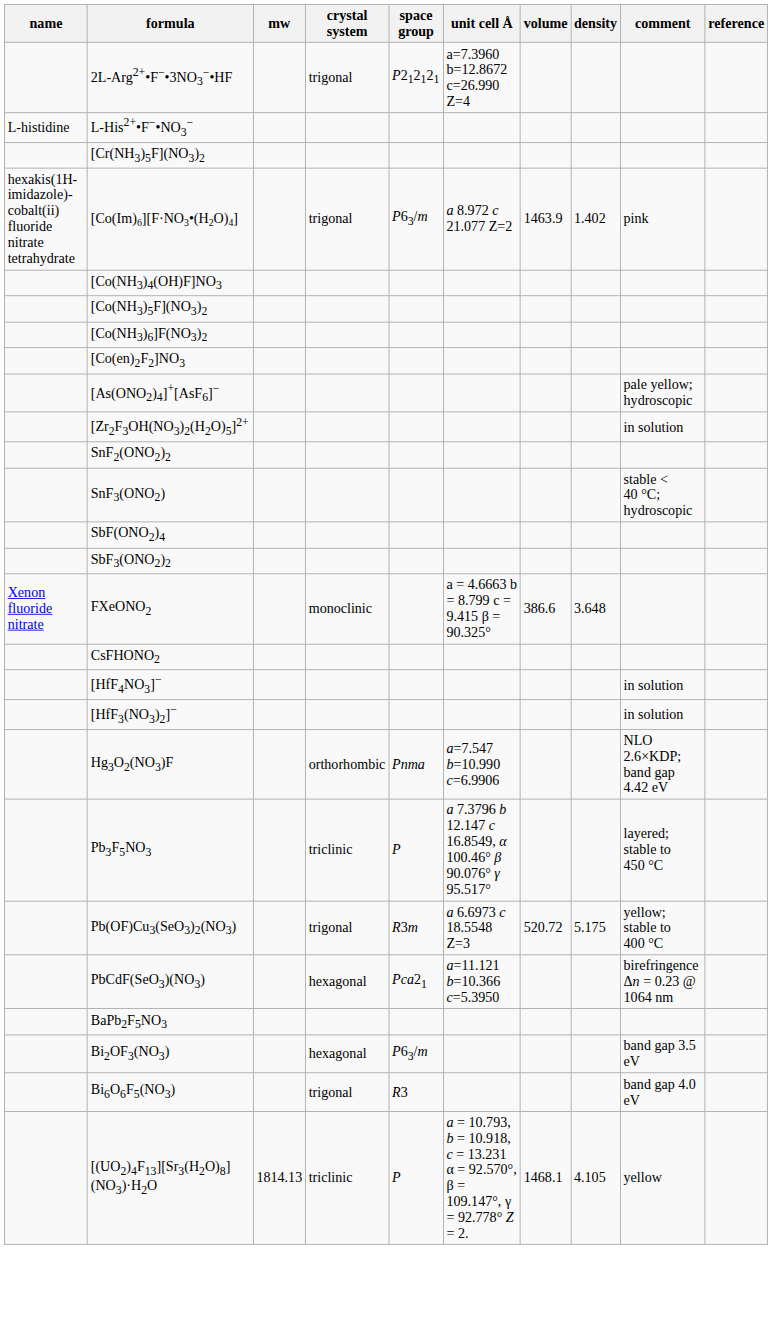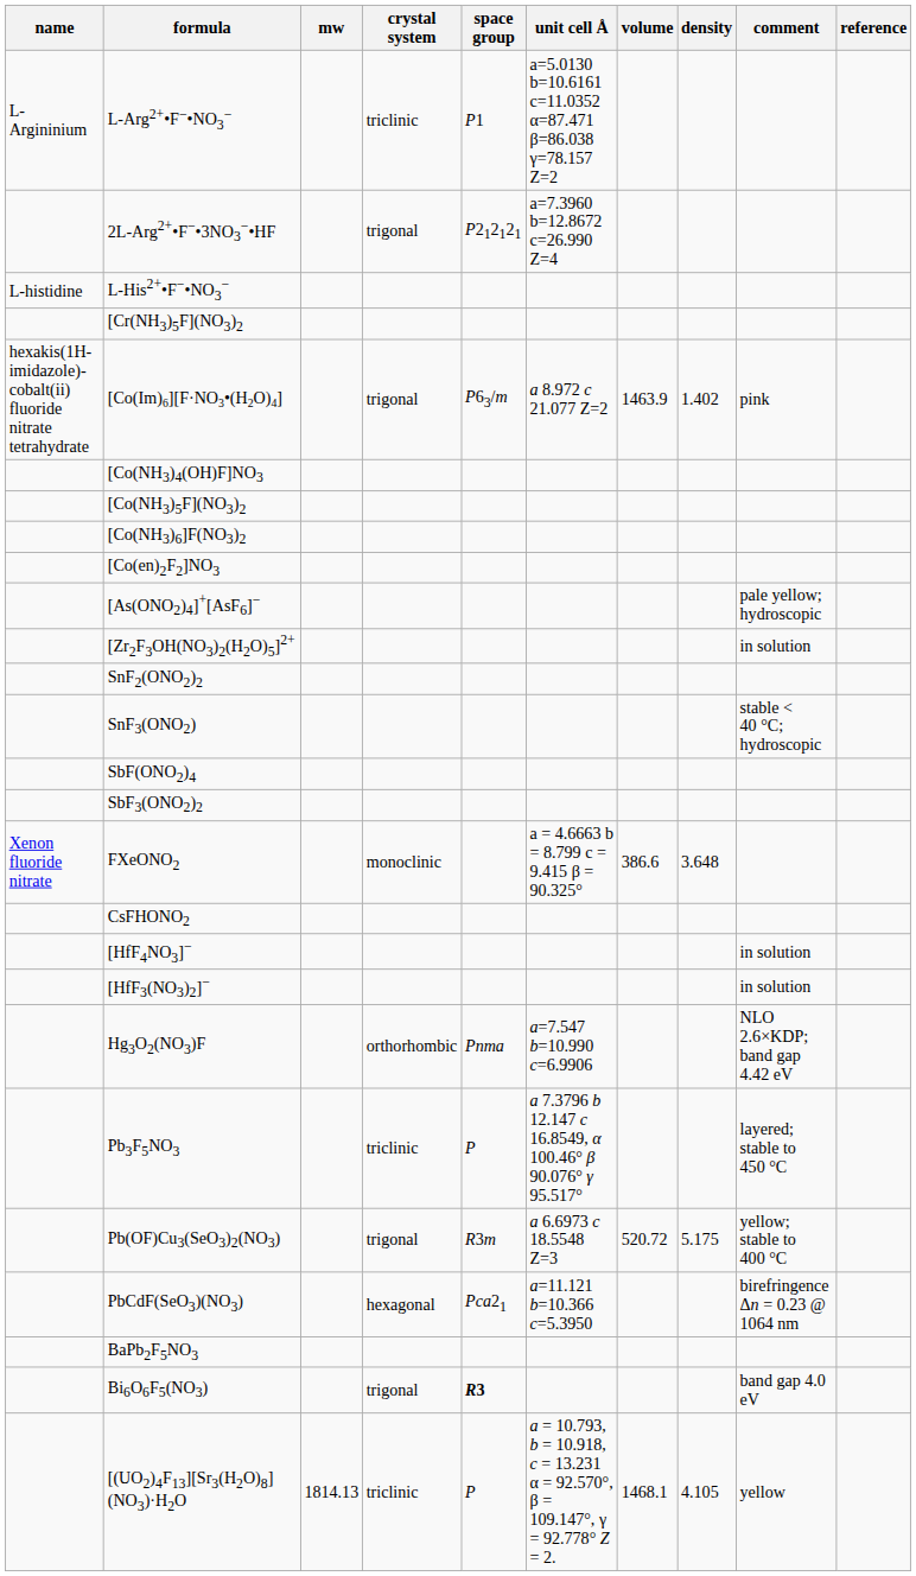 <table class="wikitable">
 <tr>
 <th>name</th>
 <th>formula</th>
 <th>mw</th>
 <th>crystal system</th>
 <th>space group</th>
 <th>unit cell Å</th>
 <th>volume</th>
 <th>density</th>
 <th>comment</th>
 <th>reference</th>
+</tr>
+<tr>
+<td>L-Argininium</td>
+<td>L-Arg<sup>2+</sup>•F<sup>−</sup>•NO<sub>3</sub><sup>−</sup></td>
+<td></td>
+<td>triclinic</td>
+<td><em>P</em>1</td>
+<td>a=5.0130 b=10.6161 c=11.0352 α=87.471 β=86.038 γ=78.157 Z=2</td>
+<td></td>
+<td></td>
+<td></td>
+<td></td>
 </tr>
 <tr>
 <td></td>
 <td>2L-Arg<sup>2+</sup>•F<sup>−</sup>•3NO<sub>3</sub><sup>−</sup>•HF</td>
 <td></td>
 <td>trigonal</td>
 <td><em>P</em>2<sub>1</sub>2<sub>1</sub>2<sub>1</sub></td>
 <td>a=7.3960 b=12.8672 c=26.990 Z=4</td>
 <td></td>
 <td></td>
 <td></td>
 <td></td>
 </tr>
 <tr>
 <td>L-histidine</td>
 <td>L-His<sup>2+</sup>•F<sup>−</sup>•NO<sub>3</sub><sup>−</sup></td>
 <td></td>
 <td></td>
 <td></td>
 <td></td>
 <td></td>
 <td></td>
 <td></td>
 <td></td>
 </tr>
 <tr>
 <td></td>
 <td>[Cr(NH<sub>3</sub>)<sub>5</sub>F](NO<sub>3</sub>)<sub>2</sub></td>
 <td></td>
 <td></td>
 <td></td>
 <td></td>
 <td></td>
 <td></td>
 <td></td>
 <td></td>
 </tr>
 <tr>
 <td>hexakis(1H-imidazole)-cobalt(ii) fluoride nitrate tetrahydrate</td>
 <td>[Co(Im)<small><sub>6</sub></small>][F·NO<small><sub>3</sub></small>•(H<small><sub>2</sub></small>O)<small><sub>4</sub></small>]</td>
 <td></td>
 <td>trigonal</td>
 <td><em>P</em>6<sub>3</sub>/<em>m</em></td>
 <td><em>a</em> 8.972 <em>c</em> 21.077 Z=2</td>
 <td>1463.9</td>
 <td>1.402</td>
 <td>pink</td>
 <td></td>
 </tr>
 <tr>
 <td></td>
 <td>[Co(NH<sub>3</sub>)<sub>4</sub>(OH)F]NO<sub>3</sub></td>
 <td></td>
 <td></td>
 <td></td>
 <td></td>
 <td></td>
 <td></td>
 <td></td>
 <td></td>
 </tr>
 <tr>
 <td></td>
 <td>[Co(NH<sub>3</sub>)<sub>5</sub>F](NO<sub>3</sub>)<sub>2</sub></td>
 <td></td>
 <td></td>
 <td></td>
 <td></td>
 <td></td>
 <td></td>
 <td></td>
 <td></td>
 </tr>
 <tr>
 <td></td>
 <td>[Co(NH<sub>3</sub>)<sub>6</sub>]F(NO<sub>3</sub>)<sub>2</sub></td>
 <td></td>
 <td></td>
 <td></td>
 <td></td>
 <td></td>
 <td></td>
 <td></td>
 <td></td>
 </tr>
 <tr>
 <td></td>
 <td>[Co(en)<sub>2</sub>F<sub>2</sub>]NO<sub>3</sub></td>
 <td></td>
 <td></td>
 <td></td>
 <td></td>
 <td></td>
 <td></td>
 <td></td>
 <td></td>
 </tr>
 <tr>
 <td></td>
 <td>[As(ONO<sub>2</sub>)<sub>4</sub>]<sup>+</sup>[AsF<sub>6</sub>]<sup>−</sup></td>
 <td></td>
 <td></td>
 <td></td>
 <td></td>
 <td></td>
 <td></td>
 <td>pale yellow; hydroscopic</td>
 <td></td>
 </tr>
 <tr>
 <td></td>
 <td>[Zr<sub>2</sub>F<sub>3</sub>OH(NO<sub>3</sub>)<sub>2</sub>(H<sub>2</sub>O)<sub>5</sub>]<sup>2+</sup></td>
 <td></td>
 <td></td>
 <td></td>
 <td></td>
 <td></td>
 <td></td>
 <td>in solution</td>
 <td></td>
 </tr>
 <tr>
 <td></td>
 <td>SnF<sub>2</sub>(ONO<sub>2</sub>)<sub>2</sub></td>
 <td></td>
 <td></td>
 <td></td>
 <td></td>
 <td></td>
 <td></td>
 <td></td>
 <td></td>
 </tr>
 <tr>
 <td></td>
 <td>SnF<sub>3</sub>(ONO<sub>2</sub>)</td>
 <td></td>
 <td></td>
 <td></td>
 <td></td>
 <td></td>
 <td></td>
 <td>stable < 40 °C; hydroscopic</td>
 <td></td>
 </tr>
 <tr>
 <td></td>
 <td>SbF(ONO<sub>2</sub>)<sub>4</sub></td>
 <td></td>
 <td></td>
 <td></td>
 <td></td>
 <td></td>
 <td></td>
 <td></td>
 <td></td>
 </tr>
 <tr>
 <td></td>
 <td>SbF<sub>3</sub>(ONO<sub>2</sub>)<sub>2</sub></td>
 <td></td>
 <td></td>
 <td></td>
 <td></td>
 <td></td>
 <td></td>
 <td></td>
 <td></td>
 </tr>
 <tr>
 <td><a href='#'>Xenon fluoride nitrate</a></td>
 <td>FXeONO<sub>2</sub></td>
 <td></td>
 <td>monoclinic</td>
 <td></td>
 <td>a = 4.6663 b = 8.799 c = 9.415 β = 90.325°</td>
 <td>386.6</td>
 <td>3.648</td>
 <td></td>
 <td></td>
 </tr>
 <tr>
 <td></td>
 <td>CsFHONO<sub>2</sub></td>
 <td></td>
 <td></td>
 <td></td>
 <td></td>
 <td></td>
 <td></td>
 <td></td>
 <td></td>
 </tr>
 <tr>
 <td></td>
 <td>[HfF<sub>4</sub>NO<sub>3</sub>]<sup>−</sup></td>
 <td></td>
 <td></td>
 <td></td>
 <td></td>
 <td></td>
 <td></td>
 <td>in solution</td>
 <td></td>
 </tr>
 <tr>
 <td></td>
 <td>[HfF<sub>3</sub>(NO<sub>3</sub>)<sub>2</sub>]<sup>−</sup></td>
 <td></td>
 <td></td>
 <td></td>
 <td></td>
 <td></td>
 <td></td>
 <td>in solution</td>
 <td></td>
 </tr>
 <tr>
 <td></td>
 <td>Hg<sub>3</sub>O<sub>2</sub>(NO<sub>3</sub>)F</td>
 <td></td>
 <td>orthorhombic</td>
 <td><em>Pnma</em></td>
 <td><em>a</em>=7.547 <em>b</em>=10.990 <em>c</em>=6.9906</td>
 <td></td>
 <td></td>
 <td>NLO 2.6×KDP; band gap 4.42 eV</td>
 <td></td>
 </tr>
 <tr>
 <td></td>
 <td>Pb<sub>3</sub>F<sub>5</sub>NO<sub>3</sub></td>
 <td></td>
 <td>triclinic</td>
 <td><em>P</em></td>
 <td><em>a</em> 7.3796 <em>b</em> 12.147 <em>c</em> 16.8549, <em>α</em> 100.46° <em>β</em> 90.076° <em>γ</em> 95.517°</td>
 <td></td>
 <td></td>
 <td>layered; stable to 450 °C</td>
 <td></td>
 </tr>
 <tr>
 <td></td>
 <td>Pb(OF)Cu<sub>3</sub>(SeO<sub>3</sub>)<sub>2</sub>(NO<sub>3</sub>)</td>
 <td></td>
 <td>trigonal</td>
 <td><em>R</em>3<em>m</em></td>
 <td><em>a</em> 6.6973 <em>c</em> 18.5548 Z=3</td>
 <td>520.72</td>
 <td>5.175</td>
 <td>yellow; stable to 400 °C</td>
 <td></td>
 </tr>
 <tr>
 <td></td>
 <td>PbCdF(SeO<sub>3</sub>)(NO<sub>3</sub>)</td>
 <td></td>
 <td>hexagonal</td>
 <td><em>Pca</em>2<sub>1</sub></td>
 <td><em>a</em>=11.121 <em>b</em>=10.366 <em>c</em>=5.3950</td>
 <td></td>
 <td></td>
 <td>birefringence Δ<em>n</em> = 0.23 @ 1064 nm</td>
 <td></td>
 </tr>
 <tr>
 <td></td>
 <td>BaPb<sub>2</sub>F<sub>5</sub>NO<sub>3</sub></td>
 <td></td>
 <td></td>
 <td></td>
 <td></td>
 <td></td>
 <td></td>
 <td></td>
 <td></td>
 </tr>
 <tr>
 <td></td>
-<td>Bi<sub>2</sub>OF<sub>3</sub>(NO<sub>3</sub>)</td>
-<td></td>
-<td>hexagonal</td>
-<td><em>P</em>6<sub>3</sub>/<em>m</em></td>
-<td></td>
-<td></td>
-<td></td>
-<td>band gap 3.5 eV</td>
-<td></td>
-</tr>
-<tr>
-<td></td>
 <td>Bi<sub>6</sub>O<sub>6</sub>F<sub>5</sub>(NO<sub>3</sub>)</td>
 <td></td>
 <td>trigonal</td>
-<td><em>R</em>3</td>
+<td><strong><em>R</em>3</strong></td>
 <td></td>
 <td></td>
 <td></td>
 <td>band gap 4.0 eV</td>
 <td></td>
 </tr>
 <tr>
 <td></td>
 <td>[(UO<sub>2</sub>)<sub>4</sub>F<sub>13</sub>][Sr<sub>3</sub>(H<sub>2</sub>O)<sub>8</sub>](NO<sub>3</sub>)·H<sub>2</sub>O</td>
 <td>1814.13</td>
 <td>triclinic</td>
 <td><em>P</em></td>
 <td><em>a</em> = 10.793, <em>b</em> = 10.918, <em>c</em> = 13.231 α = 92.570°, β = 109.147°, γ = 92.778° <em>Z</em> = 2.</td>
 <td>1468.1</td>
 <td>4.105</td>
 <td>yellow</td>
 <td></td>
 </tr>
 </table>
